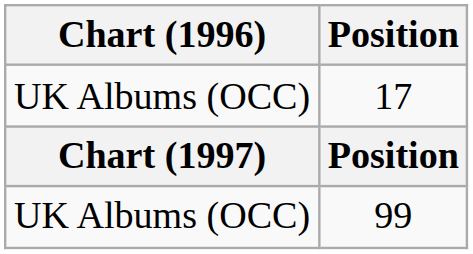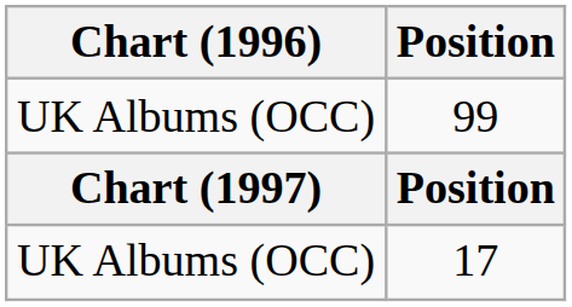 <table class="wikitable">
 <tr>
 <th align="left">Chart (1996)</th>
 <th align="left">Position</th>
 </tr>
 <tr>
 <td>UK Albums (OCC)</td>
-<td align="center">17</td>
+<td align="center">99</td>
 </tr>
 <tr>
 <th align="left">Chart (1997)</th>
 <th align="left">Position</th>
 </tr>
 <tr>
 <td>UK Albums (OCC)</td>
-<td align="center">99</td>
+<td align="center">17</td>
 </tr>
 </table>
